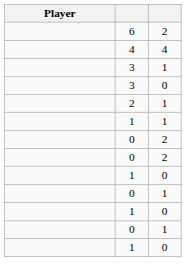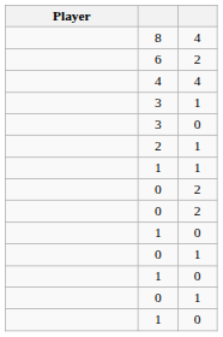 <table class="wikitable sortable" style="text-align:center; width:250px;">
 <tr>
 <th>Player</th>
 <th></th>
 <th></th>
+</tr>
+<tr>
+<td style="text-align:left;"></td>
+<td>8</td>
+<td>4</td>
 </tr>
 <tr>
 <td style="text-align:left;"></td>
 <td>6</td>
 <td>2</td>
 </tr>
 <tr>
 <td style="text-align:left;"></td>
 <td>4</td>
 <td>4</td>
 </tr>
 <tr>
 <td style="text-align:left;"></td>
 <td>3</td>
 <td>1</td>
 </tr>
 <tr>
 <td style="text-align:left;"></td>
 <td>3</td>
 <td>0</td>
 </tr>
 <tr>
 <td style="text-align:left;"></td>
 <td>2</td>
 <td>1</td>
 </tr>
 <tr>
 <td style="text-align:left;"></td>
 <td>1</td>
 <td>1</td>
 </tr>
 <tr>
 <td style="text-align:left;"></td>
 <td>0</td>
 <td>2</td>
 </tr>
 <tr>
 <td style="text-align:left;"></td>
 <td>0</td>
 <td>2</td>
 </tr>
 <tr>
 <td style="text-align:left;"></td>
 <td>1</td>
 <td>0</td>
 </tr>
 <tr>
 <td style="text-align:left;"></td>
 <td>0</td>
 <td>1</td>
 </tr>
 <tr>
 <td style="text-align:left;"></td>
 <td>1</td>
 <td>0</td>
 </tr>
 <tr>
 <td style="text-align:left;"></td>
 <td>0</td>
 <td>1</td>
 </tr>
 <tr>
 <td style="text-align:left;"></td>
 <td>1</td>
 <td>0</td>
 </tr>
 </table>
